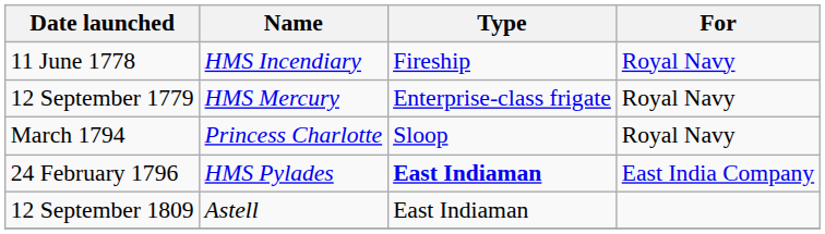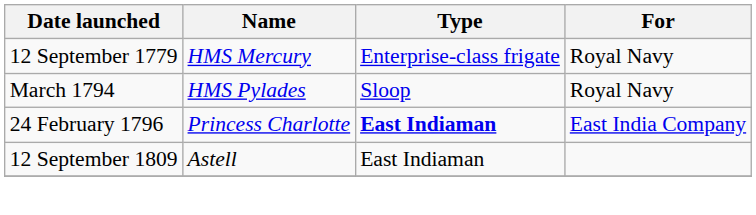 <table class="wikitable sortable" border="1" style="border-spacing:0; style="width:100%;">
 <tr>
 <th>Date launched</th>
 <th>Name</th>
 <th>Type</th>
 <th>For</th>
-</tr>
-<tr>
-<td>11 June 1778</td>
-<td><em><a href='#'>HMS Incendiary</a></em></td>
-<td><a href='#'>Fireship</a></td>
-<td> <a href='#'>Royal Navy</a></td>
 </tr>
 <tr>
 <td>12 September 1779</td>
 <td><em><a href='#'>HMS Mercury</a></em></td>
 <td><a href='#'>Enterprise-class frigate</a></td>
 <td> Royal Navy</td>
 </tr>
 <tr>
 <td>March 1794</td>
-<td><em><a href='#'>Princess Charlotte</a></em></td>
+<td><em><a href='#'>HMS Pylades</a></em></td>
 <td><a href='#'>Sloop</a></td>
 <td> Royal Navy</td>
 </tr>
 <tr>
 <td>24 February 1796</td>
-<td><em><a href='#'>HMS Pylades</a></em></td>
+<td><em><a href='#'>Princess Charlotte</a></em></td>
 <td><strong><a href='#'>East Indiaman</a></strong></td>
 <td> <a href='#'>East India Company</a></td>
 </tr>
 <tr>
 <td>12 September 1809</td>
 <td><em>Astell</em></td>
 <td>East Indiaman</td>
 <td></td>
 </tr>
 <tr>
 </tr>
 </table>
